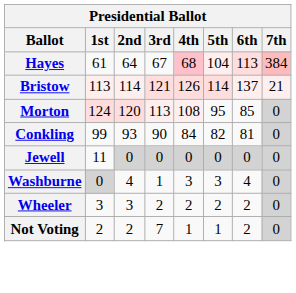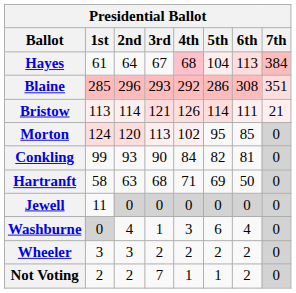 <table class="wikitable sortable" style="text-align:center">
 <tr>
 <th colspan="8"><strong>Presidential Ballot</strong></th>
 </tr>
 <tr>
 <th>Ballot</th>
 <th>1st</th>
 <th>2nd</th>
 <th>3rd</th>
 <th>4th</th>
 <th>5th</th>
 <th>6th</th>
 <th>7th</th>
 </tr>
 <tr>
 <th><a href='#'>Hayes</a></th>
 <td>61</td>
 <td>64</td>
 <td>67</td>
 <td style="background: pink;">68</td>
 <td style="background:#fee;">104</td>
 <td style="background:#fdd;">113</td>
 <td style="background:#fbb;">384</td>
 </tr>
 <tr>
+<th><a href='#'>Blaine</a></th>
+<td style="background:#fbb;">285</td>
+<td style="background:#fbb;">296</td>
+<td style="background:#fbb;">293</td>
+<td style="background:#fbb;">292</td>
+<td style="background:#fbb;">286</td>
+<td style="background:#fbb;">308</td>
+<td style="background:#fdd;">351</td>
+</tr>
+<tr>
 <th><a href='#'>Bristow</a></th>
 <td style="background:#fee;">113</td>
 <td style="background:#fee;">114</td>
 <td style="background:#fdd;">121</td>
 <td style="background:#fdd;">126</td>
 <td style="background:#fdd;">114</td>
-<td style="background:#fee;">137</td>
+<td style="background:#fee;">111</td>
 <td style="background:#fee;">21</td>
 </tr>
 <tr>
 <th><a href='#'>Morton</a></th>
 <td style="background:#fdd;">124</td>
 <td style="background:#fdd;">120</td>
 <td style="background:#fee;">113</td>
-<td style="background:#fee;">108</td>
+<td style="background:#fee;">102</td>
 <td>95</td>
 <td>85</td>
 <td style="background:#d3d3d3">0</td>
 </tr>
 <tr>
 <th><a href='#'>Conkling</a></th>
 <td>99</td>
 <td>93</td>
 <td>90</td>
 <td>84</td>
 <td>82</td>
 <td>81</td>
+<td style="background:#d3d3d3">0</td>
+</tr>
+<tr>
+<th><a href='#'>Hartranft</a></th>
+<td>58</td>
+<td>63</td>
+<td>68</td>
+<td>71</td>
+<td>69</td>
+<td>50</td>
 <td style="background:#d3d3d3">0</td>
 </tr>
 <tr>
 <th><a href='#'>Jewell</a></th>
 <td>11</td>
 <td style="background:#d3d3d3">0</td>
 <td style="background:#d3d3d3">0</td>
 <td style="background:#d3d3d3">0</td>
 <td style="background:#d3d3d3">0</td>
 <td style="background:#d3d3d3">0</td>
 <td style="background:#d3d3d3">0</td>
 </tr>
 <tr>
 <th><a href='#'>Washburne</a></th>
 <td style="background:#d3d3d3">0</td>
 <td>4</td>
 <td>1</td>
 <td>3</td>
-<td>3</td>
+<td>6</td>
 <td>4</td>
 <td style="background:#d3d3d3">0</td>
 </tr>
 <tr>
 <th><a href='#'>Wheeler</a></th>
 <td>3</td>
 <td>3</td>
 <td>2</td>
 <td>2</td>
 <td>2</td>
 <td>2</td>
 <td style="background:#d3d3d3">0</td>
 </tr>
 <tr>
 <th>Not Voting</th>
 <td>2</td>
 <td>2</td>
 <td>7</td>
 <td>1</td>
 <td>1</td>
 <td>2</td>
 <td style="background:#d3d3d3">0</td>
 </tr>
 </table>
